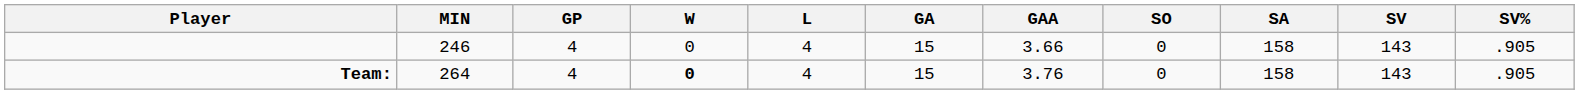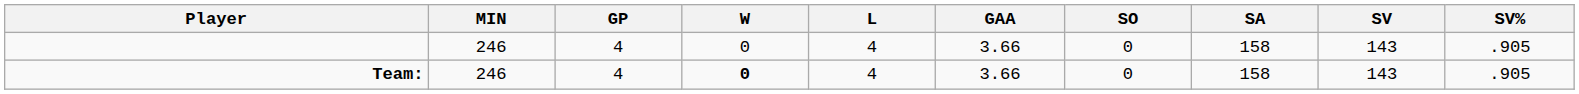 <table class="wikitable sortable" width="60%">
 <tr>
 <th bgcolor="#DDDDFF" width="10%">Player</th>
 <th width="3%" bgcolor="#DDDDFF" title="Minutes played">MIN</th>
 <th width="3%" bgcolor="#DDDDFF" title="Games played in">GP</th>
 <th width="3%" bgcolor="#DDDDFF" title="Wins">W</th>
 <th width="3%" bgcolor="#DDDDFF"title="Losses">L</th>
-<th width="3%" bgcolor="#DDDDFF" title="Goals against">GA</th>
 <th width="3%" bgcolor="#DDDDFF" title="Goals against average">GAA</th>
 <th width="3%" bgcolor="#DDDDFF" title="Shut-outs">SO</th>
 <th width="3%" bgcolor="#DDDDFF" title="Shots against">SA</th>
 <th width="3%" bgcolor="#DDDDFF" title="Shots saved">SV</th>
 <th width="3%" bgcolor="#DDDDFF" title="Save percentage">SV%</th>
 </tr>
 <tr align="center">
 <td align="right"></td>
 <td>246</td>
 <td>4</td>
 <td>0</td>
 <td>4</td>
-<td>15</td>
 <td>3.66</td>
 <td>0</td>
 <td>158</td>
 <td>143</td>
 <td>.905</td>
 </tr>
 <tr align="center">
 <td align="right"><strong>Team:</strong></td>
-<td>264</td>
+<td>246</td>
 <td>4</td>
 <td><strong>0</strong></td>
 <td>4</td>
-<td>15</td>
-<td>3.76</td>
+<td>3.66</td>
 <td>0</td>
 <td>158</td>
 <td>143</td>
 <td>.905</td>
 </tr>
 </table>
